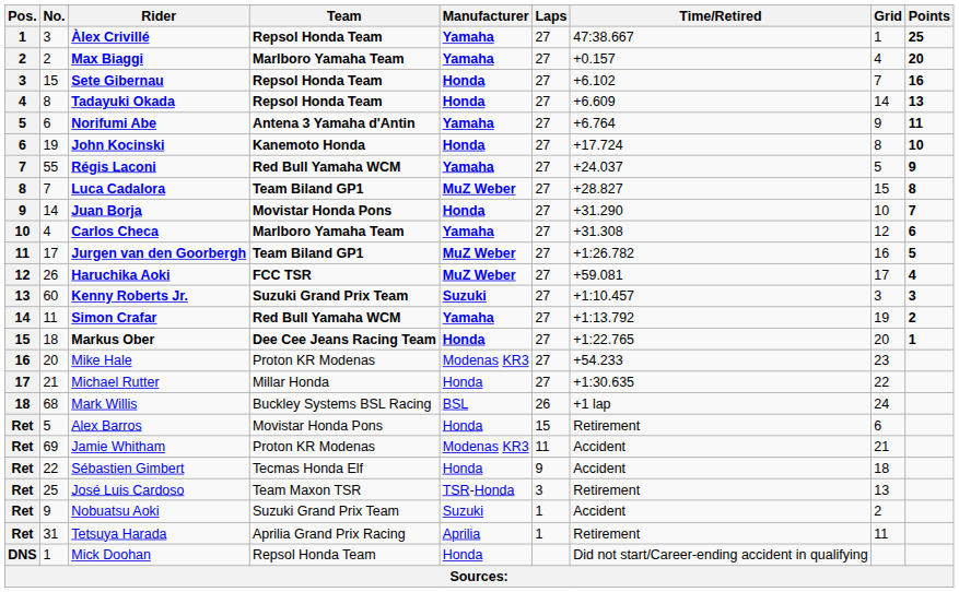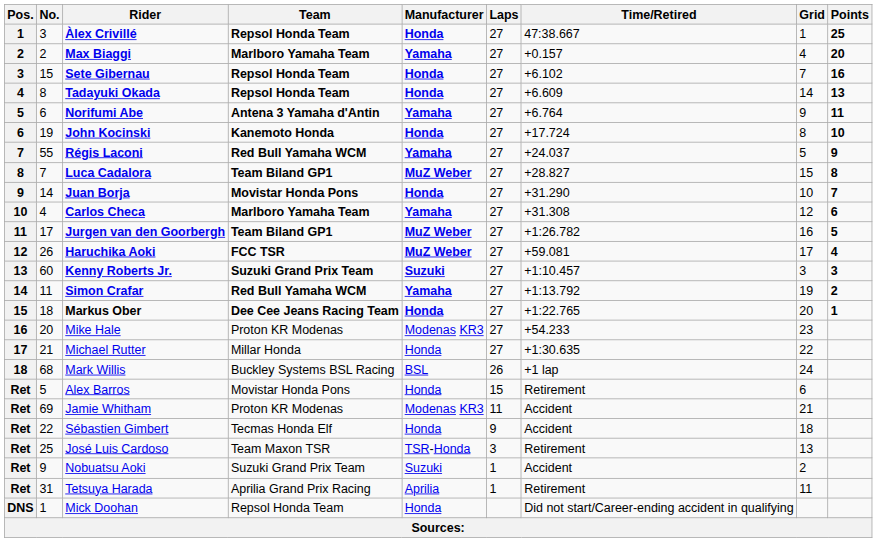 <table class="wikitable" style="font-size: 95%;">
 <tr>
 <th>Pos.</th>
 <th>No.</th>
 <th>Rider</th>
 <th>Team</th>
 <th>Manufacturer</th>
 <th>Laps</th>
 <th>Time/Retired</th>
 <th>Grid</th>
 <th>Points</th>
 </tr>
 <tr>
 <th>1</th>
 <td>3</td>
 <td> <strong><a href='#'>Àlex Crivillé</a></strong></td>
 <td><strong>Repsol Honda Team</strong></td>
-<td><strong><a href='#'>Yamaha</a></strong></td>
+<td><strong><a href='#'>Honda</a></strong></td>
 <td>27</td>
 <td>47:38.667</td>
 <td>1</td>
 <td><strong>25</strong></td>
 </tr>
 <tr>
 <th>2</th>
 <td>2</td>
 <td> <strong><a href='#'>Max Biaggi</a></strong></td>
 <td><strong>Marlboro Yamaha Team</strong></td>
 <td><strong><a href='#'>Yamaha</a></strong></td>
 <td>27</td>
 <td>+0.157</td>
 <td>4</td>
 <td><strong>20</strong></td>
 </tr>
 <tr>
 <th>3</th>
 <td>15</td>
 <td> <strong><a href='#'>Sete Gibernau</a></strong></td>
 <td><strong>Repsol Honda Team</strong></td>
 <td><strong><a href='#'>Honda</a></strong></td>
 <td>27</td>
 <td>+6.102</td>
 <td>7</td>
 <td><strong>16</strong></td>
 </tr>
 <tr>
 <th>4</th>
 <td>8</td>
 <td> <strong><a href='#'>Tadayuki Okada</a></strong></td>
 <td><strong>Repsol Honda Team</strong></td>
 <td><strong><a href='#'>Honda</a></strong></td>
 <td>27</td>
 <td>+6.609</td>
 <td>14</td>
 <td><strong>13</strong></td>
 </tr>
 <tr>
 <th>5</th>
 <td>6</td>
 <td> <strong><a href='#'>Norifumi Abe</a></strong></td>
 <td><strong>Antena 3 Yamaha d'Antin</strong></td>
 <td><strong><a href='#'>Yamaha</a></strong></td>
 <td>27</td>
 <td>+6.764</td>
 <td>9</td>
 <td><strong>11</strong></td>
 </tr>
 <tr>
 <th>6</th>
 <td>19</td>
 <td> <strong><a href='#'>John Kocinski</a></strong></td>
 <td><strong>Kanemoto Honda</strong></td>
 <td><strong><a href='#'>Honda</a></strong></td>
 <td>27</td>
 <td>+17.724</td>
 <td>8</td>
 <td><strong>10</strong></td>
 </tr>
 <tr>
 <th>7</th>
 <td>55</td>
 <td> <strong><a href='#'>Régis Laconi</a></strong></td>
 <td><strong>Red Bull Yamaha WCM</strong></td>
 <td><strong><a href='#'>Yamaha</a></strong></td>
 <td>27</td>
 <td>+24.037</td>
 <td>5</td>
 <td><strong>9</strong></td>
 </tr>
 <tr>
 <th>8</th>
 <td>7</td>
 <td> <strong><a href='#'>Luca Cadalora</a></strong></td>
 <td><strong>Team Biland GP1</strong></td>
 <td><strong><a href='#'>MuZ Weber</a></strong></td>
 <td>27</td>
 <td>+28.827</td>
 <td>15</td>
 <td><strong>8</strong></td>
 </tr>
 <tr>
 <th>9</th>
 <td>14</td>
 <td> <strong><a href='#'>Juan Borja</a></strong></td>
 <td><strong>Movistar Honda Pons</strong></td>
 <td><strong><a href='#'>Honda</a></strong></td>
 <td>27</td>
 <td>+31.290</td>
 <td>10</td>
 <td><strong>7</strong></td>
 </tr>
 <tr>
 <th>10</th>
 <td>4</td>
 <td> <strong><a href='#'>Carlos Checa</a></strong></td>
 <td><strong>Marlboro Yamaha Team</strong></td>
 <td><strong><a href='#'>Yamaha</a></strong></td>
 <td>27</td>
 <td>+31.308</td>
 <td>12</td>
 <td><strong>6</strong></td>
 </tr>
 <tr>
 <th>11</th>
 <td>17</td>
 <td> <strong><a href='#'>Jurgen van den Goorbergh</a></strong></td>
 <td><strong>Team Biland GP1</strong></td>
 <td><strong><a href='#'>MuZ Weber</a></strong></td>
 <td>27</td>
 <td>+1:26.782</td>
 <td>16</td>
 <td><strong>5</strong></td>
 </tr>
 <tr>
 <th>12</th>
 <td>26</td>
 <td> <strong><a href='#'>Haruchika Aoki</a></strong></td>
 <td><strong>FCC TSR</strong></td>
 <td><strong><a href='#'>MuZ Weber</a></strong></td>
 <td>27</td>
 <td>+59.081</td>
 <td>17</td>
 <td><strong>4</strong></td>
 </tr>
 <tr>
 <th>13</th>
 <td>60</td>
 <td> <strong><a href='#'>Kenny Roberts Jr.</a></strong></td>
 <td><strong>Suzuki Grand Prix Team</strong></td>
 <td><strong><a href='#'>Suzuki</a></strong></td>
 <td>27</td>
 <td>+1:10.457</td>
 <td>3</td>
 <td><strong>3</strong></td>
 </tr>
 <tr>
 <th>14</th>
 <td>11</td>
 <td> <strong><a href='#'>Simon Crafar</a></strong></td>
 <td><strong>Red Bull Yamaha WCM</strong></td>
 <td><strong><a href='#'>Yamaha</a></strong></td>
 <td>27</td>
 <td>+1:13.792</td>
 <td>19</td>
 <td><strong>2</strong></td>
 </tr>
 <tr>
 <th>15</th>
 <td>18</td>
 <td> <strong>Markus Ober</strong></td>
 <td><strong>Dee Cee Jeans Racing Team</strong></td>
 <td><strong><a href='#'>Honda</a></strong></td>
 <td>27</td>
 <td>+1:22.765</td>
 <td>20</td>
 <td><strong>1</strong></td>
 </tr>
 <tr>
 <th>16</th>
 <td>20</td>
 <td> <a href='#'>Mike Hale</a></td>
 <td>Proton KR Modenas</td>
 <td><a href='#'>Modenas</a> <a href='#'>KR3</a></td>
 <td>27</td>
 <td>+54.233</td>
 <td>23</td>
 <td></td>
 </tr>
 <tr>
 <th>17</th>
 <td>21</td>
 <td> <a href='#'>Michael Rutter</a></td>
 <td>Millar Honda</td>
 <td><a href='#'>Honda</a></td>
 <td>27</td>
 <td>+1:30.635</td>
 <td>22</td>
 <td></td>
 </tr>
 <tr>
 <th>18</th>
 <td>68</td>
 <td> <a href='#'>Mark Willis</a></td>
 <td>Buckley Systems BSL Racing</td>
 <td><a href='#'>BSL</a></td>
 <td>26</td>
 <td>+1 lap</td>
 <td>24</td>
 <td></td>
 </tr>
 <tr>
 <th>Ret</th>
 <td>5</td>
 <td> <a href='#'>Alex Barros</a></td>
 <td>Movistar Honda Pons</td>
 <td><a href='#'>Honda</a></td>
 <td>15</td>
 <td>Retirement</td>
 <td>6</td>
 <td></td>
 </tr>
 <tr>
 <th>Ret</th>
 <td>69</td>
 <td> <a href='#'>Jamie Whitham</a></td>
 <td>Proton KR Modenas</td>
 <td><a href='#'>Modenas</a> <a href='#'>KR3</a></td>
 <td>11</td>
 <td>Accident</td>
 <td>21</td>
 <td></td>
 </tr>
 <tr>
 <th>Ret</th>
 <td>22</td>
 <td> <a href='#'>Sébastien Gimbert</a></td>
 <td>Tecmas Honda Elf</td>
 <td><a href='#'>Honda</a></td>
 <td>9</td>
 <td>Accident</td>
 <td>18</td>
 <td></td>
 </tr>
 <tr>
 <th>Ret</th>
 <td>25</td>
 <td> <a href='#'>José Luis Cardoso</a></td>
 <td>Team Maxon TSR</td>
 <td><a href='#'>TSR</a>-<a href='#'>Honda</a></td>
 <td>3</td>
 <td>Retirement</td>
 <td>13</td>
 <td></td>
 </tr>
 <tr>
 <th>Ret</th>
 <td>9</td>
 <td> <a href='#'>Nobuatsu Aoki</a></td>
 <td>Suzuki Grand Prix Team</td>
 <td><a href='#'>Suzuki</a></td>
 <td>1</td>
 <td>Accident</td>
 <td>2</td>
 <td></td>
 </tr>
 <tr>
 <th>Ret</th>
 <td>31</td>
 <td> <a href='#'>Tetsuya Harada</a></td>
 <td>Aprilia Grand Prix Racing</td>
 <td><a href='#'>Aprilia</a></td>
 <td>1</td>
 <td>Retirement</td>
 <td>11</td>
 <td></td>
 </tr>
 <tr>
 <th>DNS</th>
 <td>1</td>
 <td> <a href='#'>Mick Doohan</a></td>
 <td>Repsol Honda Team</td>
 <td><a href='#'>Honda</a></td>
 <td></td>
 <td>Did not start/Career-ending accident in qualifying</td>
 <td></td>
 <td></td>
 </tr>
 <tr>
 <th colspan=9>Sources: </th>
 </tr>
 </table>
